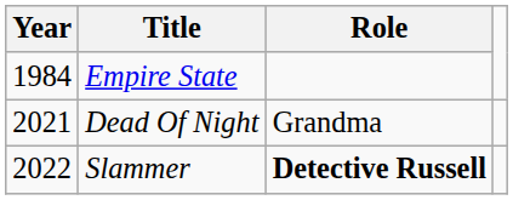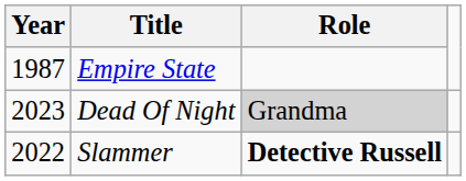 <table class="wikitable plainrowheaders sortable">
 <tr>
 <th scope="col">Year</th>
 <th scope="col">Title</th>
 <th>Role</th>
 </tr>
 <tr>
-<td>1984</td>
+<td>1987</td>
 <td><em><a href='#'>Empire State</a></em></td>
 <td></td>
 </tr>
 <tr>
-<td>2021</td>
+<td>2023</td>
 <td><em>Dead Of Night</em> </td>
-<td>Grandma</td>
+<td style="background: lightgrey;">Grandma</td>
 <td></td>
 </tr>
 <tr>
 <td>2022</td>
 <td><em>Slammer</em></td>
 <td><strong>Detective Russell</strong></td>
 </tr>
 </table>
